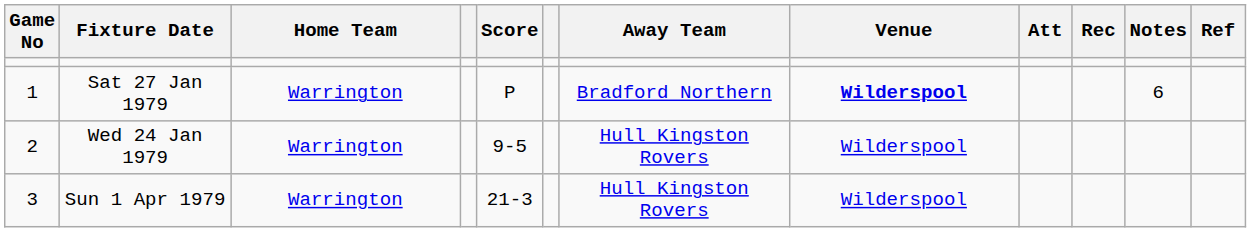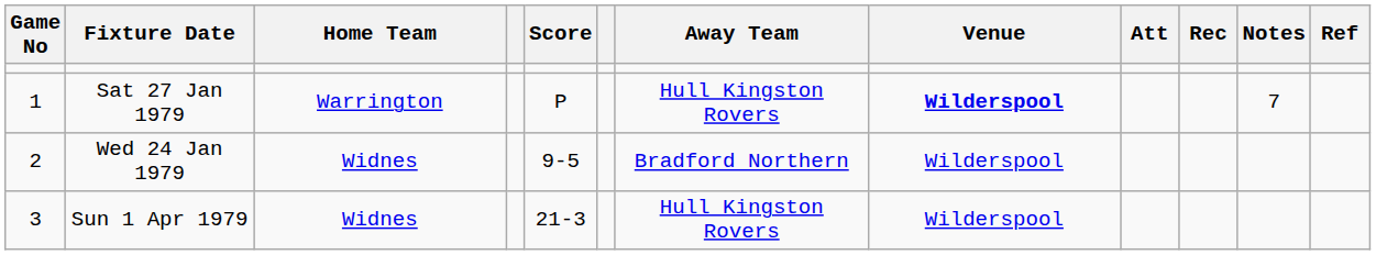 <table class="wikitable" style="text-align:center;">
 <tr>
 <th width=10 abbr="No">Game No</th>
 <th width=110 abbr="Date">Fixture Date</th>
 <th width=150 abbr="Home Team">Home Team</th>
 <th width=5 abbr="space"></th>
 <th width=20 abbr="Score">Score</th>
 <th width=5 abbr="space"></th>
 <th width=150 abbr="Away Team">Away Team</th>
 <th width=150 abbr="Venue">Venue</th>
 <th width=30 abbr="Att">Att</th>
 <th width=30 abbr="Rec">Rec</th>
 <th width=20 abbr="Notes">Notes</th>
 <th width=30 abbr="Ref">Ref</th>
 </tr>
 <tr>
 <td></td>
 <td></td>
 <td></td>
 <td></td>
 <td></td>
 <td></td>
 <td></td>
 <td></td>
 <td></td>
 <td></td>
 <td></td>
 </tr>
 <tr>
 <td>1</td>
 <td>Sat 27 Jan 1979</td>
 <td><a href='#'>Warrington</a></td>
 <td></td>
 <td>P</td>
 <td></td>
-<td><a href='#'>Bradford Northern</a></td>
+<td><a href='#'>Hull Kingston Rovers</a></td>
 <td><strong><a href='#'>Wilderspool</a></strong></td>
 <td></td>
 <td></td>
-<td>6</td>
+<td>7</td>
 <td></td>
 </tr>
 <tr>
 <td>2</td>
 <td>Wed 24 Jan 1979</td>
-<td><a href='#'>Warrington</a></td>
+<td><a href='#'>Widnes</a></td>
 <td></td>
 <td>9-5</td>
 <td></td>
-<td><a href='#'>Hull Kingston Rovers</a></td>
+<td><a href='#'>Bradford Northern</a></td>
 <td><a href='#'>Wilderspool</a></td>
 <td></td>
 <td></td>
 <td></td>
 <td></td>
 </tr>
 <tr>
 <td>3</td>
 <td>Sun 1 Apr 1979</td>
-<td><a href='#'>Warrington</a></td>
+<td><a href='#'>Widnes</a></td>
 <td></td>
 <td>21-3</td>
 <td></td>
 <td><a href='#'>Hull Kingston Rovers</a></td>
 <td><a href='#'>Wilderspool</a></td>
 <td></td>
 <td></td>
 <td></td>
 <td></td>
 </tr>
 </table>
